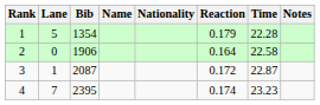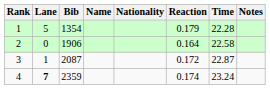 <table class="wikitable sortable" style="text-align:center">
 <tr>
 <th>Rank</th>
 <th>Lane</th>
 <th>Bib</th>
 <th>Name</th>
 <th>Nationality</th>
 <th>Reaction</th>
 <th>Time</th>
 <th>Notes</th>
 </tr>
 <tr bgcolor=ccffcc>
 <td>1</td>
 <td>5</td>
 <td>1354</td>
 <td align=left></td>
 <td align=left></td>
 <td>0.179</td>
 <td>22.28</td>
 <td><strong></strong></td>
 </tr>
 <tr bgcolor=ccffcc>
 <td>2</td>
 <td>0</td>
 <td>1906</td>
 <td align=left></td>
 <td align=left></td>
 <td>0.164</td>
 <td>22.58</td>
 <td><strong></strong></td>
 </tr>
 <tr>
 <td>3</td>
 <td>1</td>
 <td>2087</td>
 <td align=left></td>
 <td align=left></td>
 <td>0.172</td>
 <td>22.87</td>
 <td></td>
 </tr>
 <tr>
 <td>4</td>
-<td>7</td>
-<td>2395</td>
+<td><strong>7</strong></td>
+<td>2359</td>
 <td align=left></td>
 <td align=left></td>
 <td>0.174</td>
-<td>23.23</td>
+<td>23.24</td>
 <td></td>
 </tr>
 </table>
